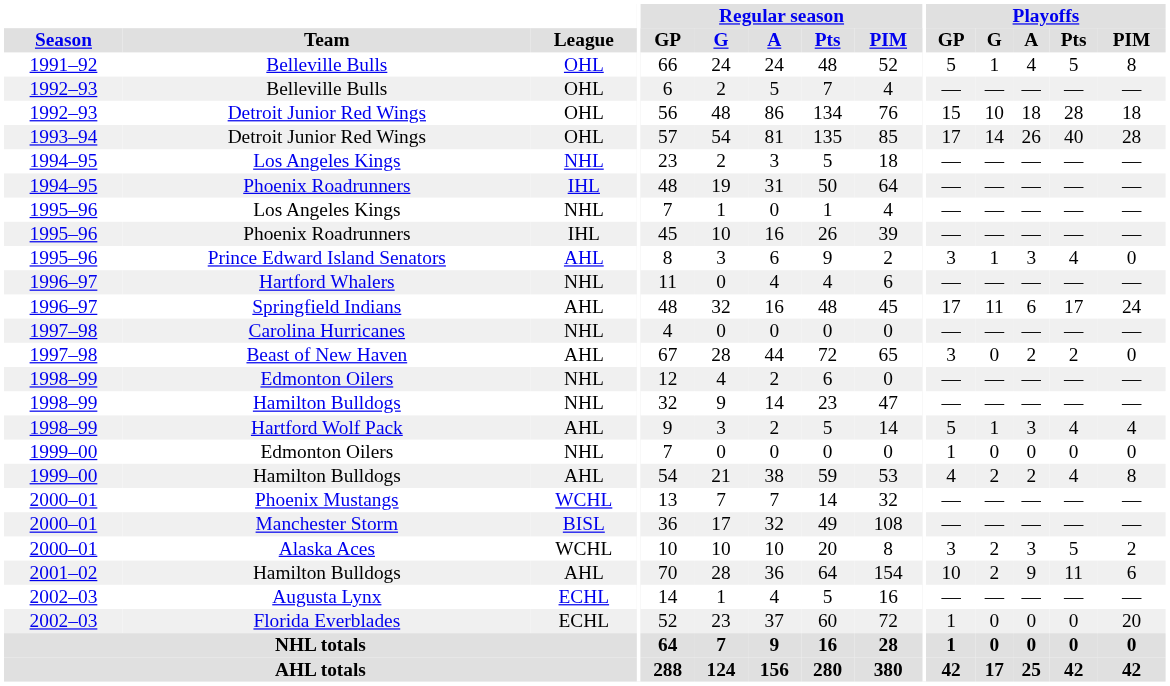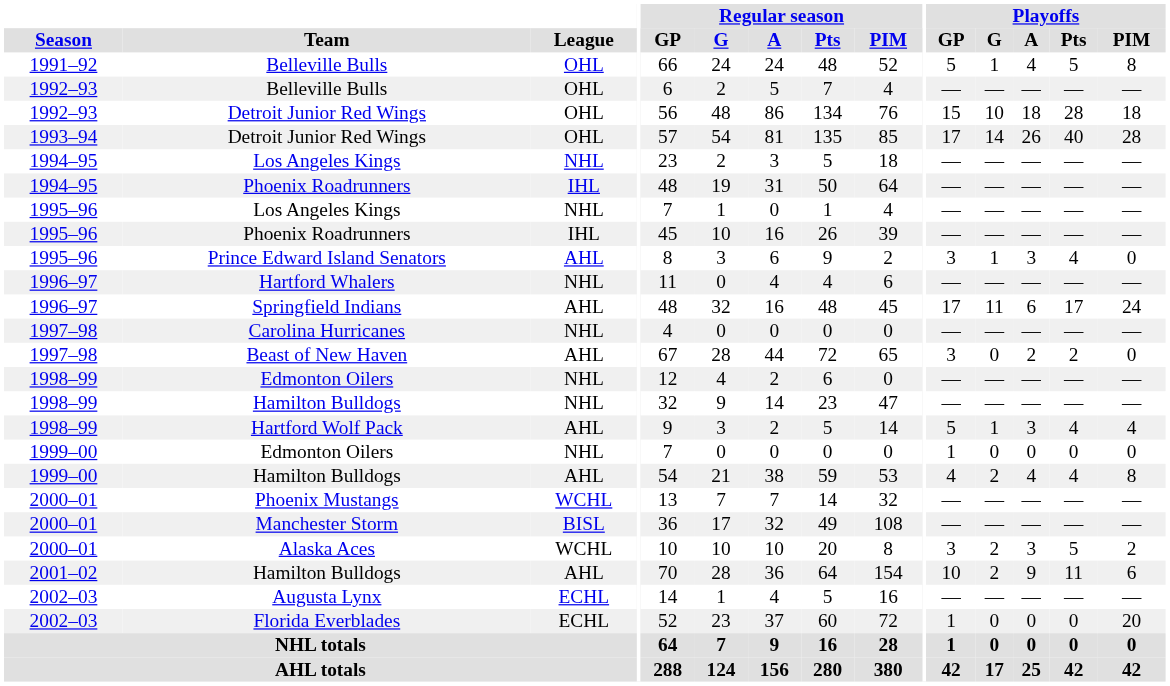 <table border="0" cellpadding="1" cellspacing="0" style="text-align:center; width:60em">
 <tr bgcolor="#e0e0e0">
 <th colspan="3" bgcolor="#ffffff"></th>
 <th rowspan="99" bgcolor="#ffffff"></th>
 <th colspan="5"><a href='#'>Regular season</a></th>
 <th rowspan="99" bgcolor="#ffffff"></th>
 <th colspan="5"><a href='#'>Playoffs</a></th>
 </tr>
 <tr bgcolor="#e0e0e0">
 <th><a href='#'>Season</a></th>
 <th>Team</th>
 <th>League</th>
 <th>GP</th>
 <th><a href='#'>G</a></th>
 <th><a href='#'>A</a></th>
 <th><a href='#'>Pts</a></th>
 <th><a href='#'>PIM</a></th>
 <th>GP</th>
 <th>G</th>
 <th>A</th>
 <th>Pts</th>
 <th>PIM</th>
 </tr>
 <tr>
 <td><a href='#'>1991–92</a></td>
 <td><a href='#'>Belleville Bulls</a></td>
 <td><a href='#'>OHL</a></td>
 <td>66</td>
 <td>24</td>
 <td>24</td>
 <td>48</td>
 <td>52</td>
 <td>5</td>
 <td>1</td>
 <td>4</td>
 <td>5</td>
 <td>8</td>
 </tr>
 <tr bgcolor="#f0f0f0">
 <td><a href='#'>1992–93</a></td>
 <td>Belleville Bulls</td>
 <td>OHL</td>
 <td>6</td>
 <td>2</td>
 <td>5</td>
 <td>7</td>
 <td>4</td>
 <td>—</td>
 <td>—</td>
 <td>—</td>
 <td>—</td>
 <td>—</td>
 </tr>
 <tr>
 <td><a href='#'>1992–93</a></td>
 <td><a href='#'>Detroit Junior Red Wings</a></td>
 <td>OHL</td>
 <td>56</td>
 <td>48</td>
 <td>86</td>
 <td>134</td>
 <td>76</td>
 <td>15</td>
 <td>10</td>
 <td>18</td>
 <td>28</td>
 <td>18</td>
 </tr>
 <tr bgcolor="#f0f0f0">
 <td><a href='#'>1993–94</a></td>
 <td>Detroit Junior Red Wings</td>
 <td>OHL</td>
 <td>57</td>
 <td>54</td>
 <td>81</td>
 <td>135</td>
 <td>85</td>
 <td>17</td>
 <td>14</td>
 <td>26</td>
 <td>40</td>
 <td>28</td>
 </tr>
 <tr>
 <td><a href='#'>1994–95</a></td>
 <td><a href='#'>Los Angeles Kings</a></td>
 <td><a href='#'>NHL</a></td>
 <td>23</td>
 <td>2</td>
 <td>3</td>
 <td>5</td>
 <td>18</td>
 <td>—</td>
 <td>—</td>
 <td>—</td>
 <td>—</td>
 <td>—</td>
 </tr>
 <tr bgcolor="#f0f0f0">
 <td><a href='#'>1994–95</a></td>
 <td><a href='#'>Phoenix Roadrunners</a></td>
 <td><a href='#'>IHL</a></td>
 <td>48</td>
 <td>19</td>
 <td>31</td>
 <td>50</td>
 <td>64</td>
 <td>—</td>
 <td>—</td>
 <td>—</td>
 <td>—</td>
 <td>—</td>
 </tr>
 <tr>
 <td><a href='#'>1995–96</a></td>
 <td>Los Angeles Kings</td>
 <td>NHL</td>
 <td>7</td>
 <td>1</td>
 <td>0</td>
 <td>1</td>
 <td>4</td>
 <td>—</td>
 <td>—</td>
 <td>—</td>
 <td>—</td>
 <td>—</td>
 </tr>
 <tr bgcolor="#f0f0f0">
 <td><a href='#'>1995–96</a></td>
 <td>Phoenix Roadrunners</td>
 <td>IHL</td>
 <td>45</td>
 <td>10</td>
 <td>16</td>
 <td>26</td>
 <td>39</td>
 <td>—</td>
 <td>—</td>
 <td>—</td>
 <td>—</td>
 <td>—</td>
 </tr>
 <tr>
 <td><a href='#'>1995–96</a></td>
 <td><a href='#'>Prince Edward Island Senators</a></td>
 <td><a href='#'>AHL</a></td>
 <td>8</td>
 <td>3</td>
 <td>6</td>
 <td>9</td>
 <td>2</td>
 <td>3</td>
 <td>1</td>
 <td>3</td>
 <td>4</td>
 <td>0</td>
 </tr>
 <tr bgcolor="#f0f0f0">
 <td><a href='#'>1996–97</a></td>
 <td><a href='#'>Hartford Whalers</a></td>
 <td>NHL</td>
 <td>11</td>
 <td>0</td>
 <td>4</td>
 <td>4</td>
 <td>6</td>
 <td>—</td>
 <td>—</td>
 <td>—</td>
 <td>—</td>
 <td>—</td>
 </tr>
 <tr>
 <td><a href='#'>1996–97</a></td>
 <td><a href='#'>Springfield Indians</a></td>
 <td>AHL</td>
 <td>48</td>
 <td>32</td>
 <td>16</td>
 <td>48</td>
 <td>45</td>
 <td>17</td>
 <td>11</td>
 <td>6</td>
 <td>17</td>
 <td>24</td>
 </tr>
 <tr bgcolor="#f0f0f0">
 <td><a href='#'>1997–98</a></td>
 <td><a href='#'>Carolina Hurricanes</a></td>
 <td>NHL</td>
 <td>4</td>
 <td>0</td>
 <td>0</td>
 <td>0</td>
 <td>0</td>
 <td>—</td>
 <td>—</td>
 <td>—</td>
 <td>—</td>
 <td>—</td>
 </tr>
 <tr>
 <td><a href='#'>1997–98</a></td>
 <td><a href='#'>Beast of New Haven</a></td>
 <td>AHL</td>
 <td>67</td>
 <td>28</td>
 <td>44</td>
 <td>72</td>
 <td>65</td>
 <td>3</td>
 <td>0</td>
 <td>2</td>
 <td>2</td>
 <td>0</td>
 </tr>
 <tr bgcolor="#f0f0f0">
 <td><a href='#'>1998–99</a></td>
 <td><a href='#'>Edmonton Oilers</a></td>
 <td>NHL</td>
 <td>12</td>
 <td>4</td>
 <td>2</td>
 <td>6</td>
 <td>0</td>
 <td>—</td>
 <td>—</td>
 <td>—</td>
 <td>—</td>
 <td>—</td>
 </tr>
 <tr>
 <td><a href='#'>1998–99</a></td>
 <td><a href='#'>Hamilton Bulldogs</a></td>
 <td>NHL</td>
 <td>32</td>
 <td>9</td>
 <td>14</td>
 <td>23</td>
 <td>47</td>
 <td>—</td>
 <td>—</td>
 <td>—</td>
 <td>—</td>
 <td>—</td>
 </tr>
 <tr bgcolor="#f0f0f0">
 <td><a href='#'>1998–99</a></td>
 <td><a href='#'>Hartford Wolf Pack</a></td>
 <td>AHL</td>
 <td>9</td>
 <td>3</td>
 <td>2</td>
 <td>5</td>
 <td>14</td>
 <td>5</td>
 <td>1</td>
 <td>3</td>
 <td>4</td>
 <td>4</td>
 </tr>
 <tr>
 <td><a href='#'>1999–00</a></td>
 <td>Edmonton Oilers</td>
 <td>NHL</td>
 <td>7</td>
 <td>0</td>
 <td>0</td>
 <td>0</td>
 <td>0</td>
 <td>1</td>
 <td>0</td>
 <td>0</td>
 <td>0</td>
 <td>0</td>
 </tr>
 <tr bgcolor="#f0f0f0">
 <td><a href='#'>1999–00</a></td>
 <td>Hamilton Bulldogs</td>
 <td>AHL</td>
 <td>54</td>
 <td>21</td>
 <td>38</td>
 <td>59</td>
 <td>53</td>
 <td>4</td>
 <td>2</td>
-<td>2</td>
+<td>4</td>
 <td>4</td>
 <td>8</td>
 </tr>
 <tr>
 <td><a href='#'>2000–01</a></td>
 <td><a href='#'>Phoenix Mustangs</a></td>
 <td><a href='#'>WCHL</a></td>
 <td>13</td>
 <td>7</td>
 <td>7</td>
 <td>14</td>
 <td>32</td>
 <td>—</td>
 <td>—</td>
 <td>—</td>
 <td>—</td>
 <td>—</td>
 </tr>
 <tr bgcolor="#f0f0f0">
 <td><a href='#'>2000–01</a></td>
 <td><a href='#'>Manchester Storm</a></td>
 <td><a href='#'>BISL</a></td>
 <td>36</td>
 <td>17</td>
 <td>32</td>
 <td>49</td>
 <td>108</td>
 <td>—</td>
 <td>—</td>
 <td>—</td>
 <td>—</td>
 <td>—</td>
 </tr>
 <tr>
 <td><a href='#'>2000–01</a></td>
 <td><a href='#'>Alaska Aces</a></td>
 <td>WCHL</td>
 <td>10</td>
 <td>10</td>
 <td>10</td>
 <td>20</td>
 <td>8</td>
 <td>3</td>
 <td>2</td>
 <td>3</td>
 <td>5</td>
 <td>2</td>
 </tr>
 <tr bgcolor="#f0f0f0">
 <td><a href='#'>2001–02</a></td>
 <td>Hamilton Bulldogs</td>
 <td>AHL</td>
 <td>70</td>
 <td>28</td>
 <td>36</td>
 <td>64</td>
 <td>154</td>
 <td>10</td>
 <td>2</td>
 <td>9</td>
 <td>11</td>
 <td>6</td>
 </tr>
 <tr>
 <td><a href='#'>2002–03</a></td>
 <td><a href='#'>Augusta Lynx</a></td>
 <td><a href='#'>ECHL</a></td>
 <td>14</td>
 <td>1</td>
 <td>4</td>
 <td>5</td>
 <td>16</td>
 <td>—</td>
 <td>—</td>
 <td>—</td>
 <td>—</td>
 <td>—</td>
 </tr>
 <tr bgcolor="#f0f0f0">
 <td><a href='#'>2002–03</a></td>
 <td><a href='#'>Florida Everblades</a></td>
 <td>ECHL</td>
 <td>52</td>
 <td>23</td>
 <td>37</td>
 <td>60</td>
 <td>72</td>
 <td>1</td>
 <td>0</td>
 <td>0</td>
 <td>0</td>
 <td>20</td>
 </tr>
 <tr>
 </tr>
 <tr ALIGN="center" bgcolor="#e0e0e0">
 <th colspan="3">NHL totals</th>
 <th ALIGN="center">64</th>
 <th ALIGN="center">7</th>
 <th ALIGN="center">9</th>
 <th ALIGN="center">16</th>
 <th ALIGN="center">28</th>
 <th ALIGN="center">1</th>
 <th ALIGN="center">0</th>
 <th ALIGN="center">0</th>
 <th ALIGN="center">0</th>
 <th ALIGN="center">0</th>
 </tr>
 <tr>
 </tr>
 <tr ALIGN="center" bgcolor="#e0e0e0">
 <th colspan="3">AHL totals</th>
 <th ALIGN="center">288</th>
 <th ALIGN="center">124</th>
 <th ALIGN="center">156</th>
 <th ALIGN="center">280</th>
 <th ALIGN="center">380</th>
 <th ALIGN="center">42</th>
 <th ALIGN="center">17</th>
 <th ALIGN="center">25</th>
 <th ALIGN="center">42</th>
 <th ALIGN="center">42</th>
 </tr>
 </table>
